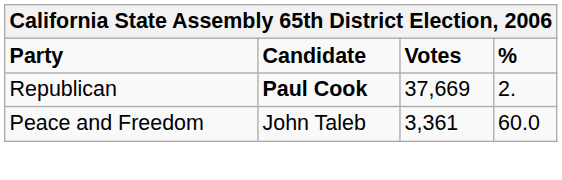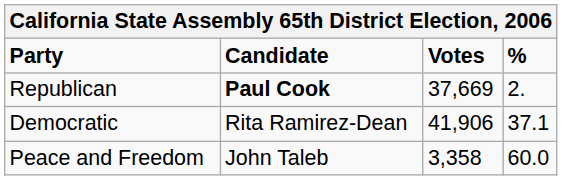 <table class="wikitable">
 <tr>
 <th colspan="4">California State Assembly 65th District Election, 2006</th>
 </tr>
 <tr>
 <td><strong>Party</strong></td>
 <td><strong>Candidate</strong></td>
 <td><strong>Votes</strong></td>
 <td><strong>%</strong></td>
 </tr>
 <tr>
 <td>Republican</td>
 <td><strong>Paul Cook</strong></td>
 <td>37,669</td>
 <td>2.</td>
 </tr>
 <tr>
+<td>Democratic</td>
+<td>Rita Ramirez-Dean</td>
+<td>41,906</td>
+<td>37.1</td>
+</tr>
+<tr>
 <td>Peace and Freedom</td>
 <td>John Taleb</td>
-<td>3,361</td>
+<td>3,358</td>
 <td>60.0</td>
 </tr>
 </table>
